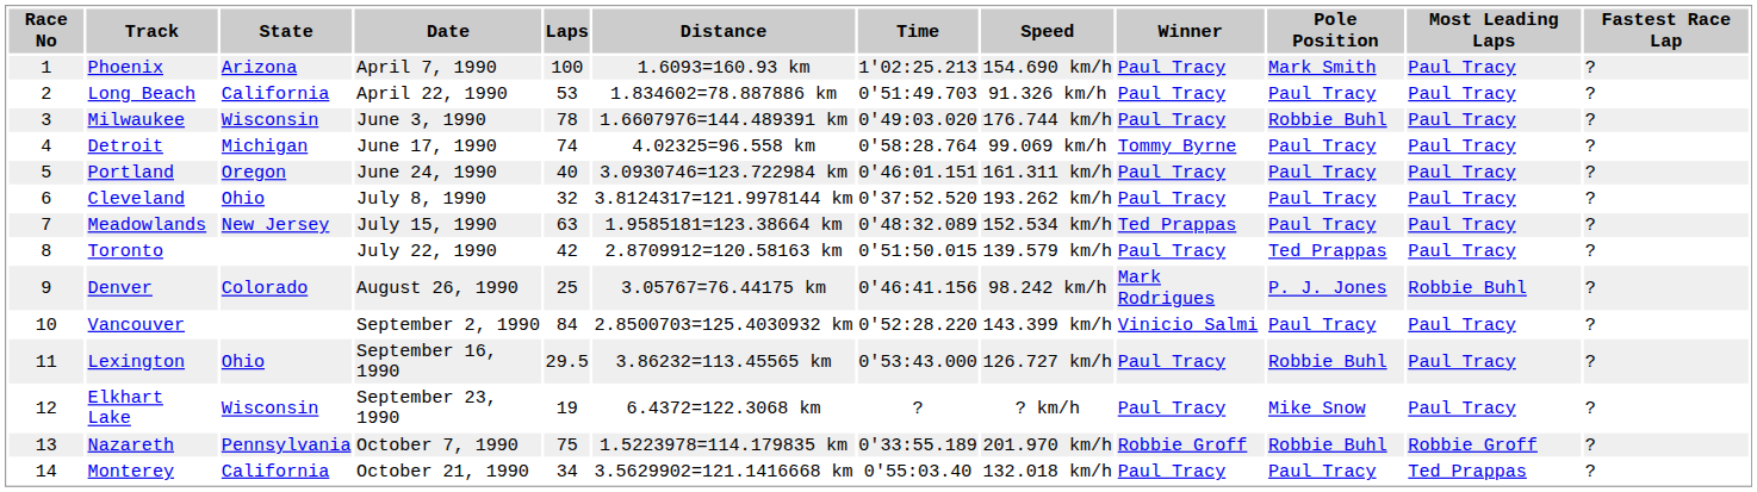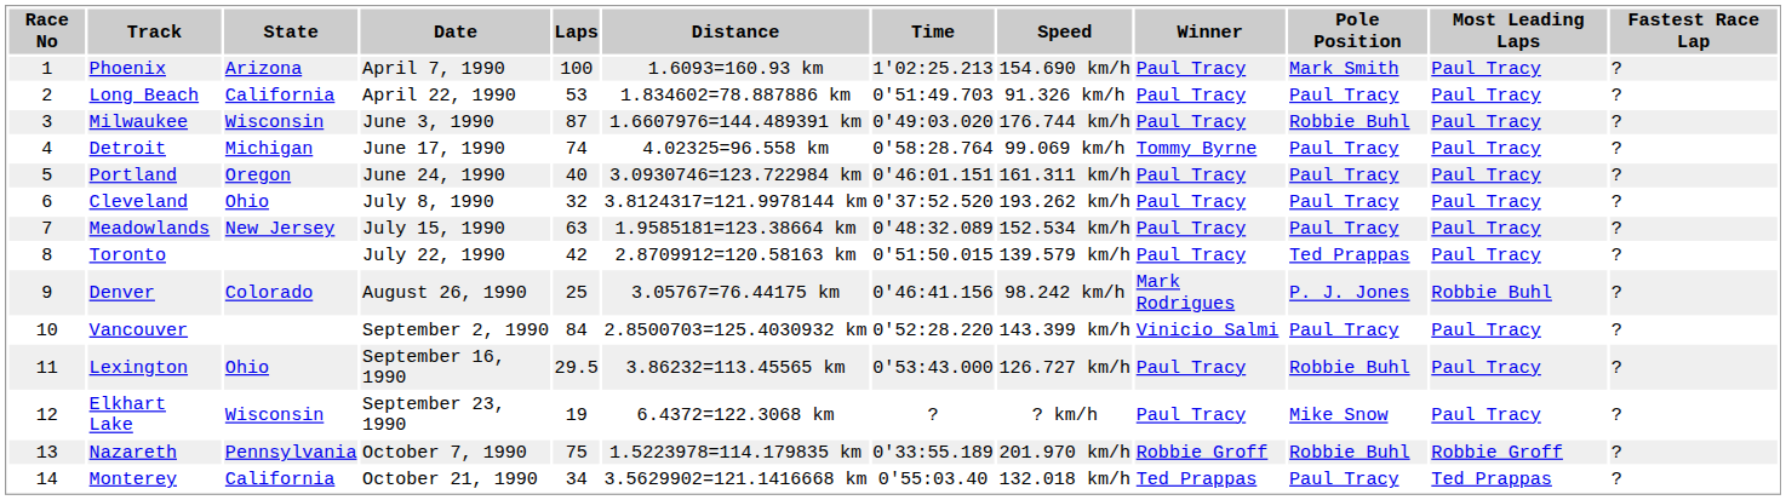 <table border="0" style="border: 1px solid #999; background-color:#FFFFFF; text-align:center">
 <tr align="center" style="background:#CCCCCC;">
 <th>Race No</th>
 <th>Track</th>
 <th>State</th>
 <th>Date</th>
 <th>Laps</th>
 <th>Distance</th>
 <th>Time</th>
 <th>Speed</th>
 <th>Winner</th>
 <th>Pole Position</th>
 <th>Most Leading Laps</th>
 <th>Fastest Race Lap</th>
 </tr>
 <tr style="background:#EFEFEF;">
 <td>1</td>
 <td align="left"><a href='#'>Phoenix</a></td>
 <td align="left"><a href='#'>Arizona</a></td>
 <td align="left">April 7, 1990</td>
 <td>100</td>
 <td>1.6093=160.93 km</td>
 <td>1'02:25.213</td>
 <td>154.690 km/h</td>
 <td align="left"><a href='#'>Paul Tracy</a></td>
 <td align="left"><a href='#'>Mark Smith</a></td>
 <td align="left"><a href='#'>Paul Tracy</a></td>
 <td align="left">?</td>
 </tr>
 <tr>
 <td>2</td>
 <td align="left"><a href='#'>Long Beach</a></td>
 <td align="left"><a href='#'>California</a></td>
 <td align="left">April 22, 1990</td>
 <td>53</td>
 <td>1.834602=78.887886 km</td>
 <td>0'51:49.703</td>
 <td>91.326 km/h</td>
 <td align="left"><a href='#'>Paul Tracy</a></td>
 <td align="left"><a href='#'>Paul Tracy</a></td>
 <td align="left"><a href='#'>Paul Tracy</a></td>
 <td align="left">?</td>
 </tr>
 <tr style="background:#EFEFEF;">
 <td>3</td>
 <td align="left"><a href='#'>Milwaukee</a></td>
 <td align="left"><a href='#'>Wisconsin</a></td>
 <td align="left">June 3, 1990</td>
-<td>78</td>
+<td>87</td>
 <td>1.6607976=144.489391 km</td>
 <td>0'49:03.020</td>
 <td>176.744 km/h</td>
 <td align="left"><a href='#'>Paul Tracy</a></td>
 <td align="left"><a href='#'>Robbie Buhl</a></td>
 <td align="left"><a href='#'>Paul Tracy</a></td>
 <td align="left">?</td>
 </tr>
 <tr>
 <td>4</td>
 <td align="left"><a href='#'>Detroit</a></td>
 <td align="left"><a href='#'>Michigan</a></td>
 <td align="left">June 17, 1990</td>
 <td>74</td>
 <td>4.02325=96.558 km</td>
 <td>0'58:28.764</td>
 <td>99.069 km/h</td>
 <td align="left"><a href='#'>Tommy Byrne</a></td>
 <td align="left"><a href='#'>Paul Tracy</a></td>
 <td align="left"><a href='#'>Paul Tracy</a></td>
 <td align="left">?</td>
 </tr>
 <tr style="background:#EFEFEF;">
 <td>5</td>
 <td align="left"><a href='#'>Portland</a></td>
 <td align="left"><a href='#'>Oregon</a></td>
 <td align="left">June 24, 1990</td>
 <td>40</td>
 <td>3.0930746=123.722984 km</td>
 <td>0'46:01.151</td>
 <td>161.311 km/h</td>
 <td align="left"><a href='#'>Paul Tracy</a></td>
 <td align="left"><a href='#'>Paul Tracy</a></td>
 <td align="left"><a href='#'>Paul Tracy</a></td>
 <td align="left">?</td>
 </tr>
 <tr>
 <td>6</td>
 <td align="left"><a href='#'>Cleveland</a></td>
 <td align="left"><a href='#'>Ohio</a></td>
 <td align="left">July 8, 1990</td>
 <td>32</td>
 <td>3.8124317=121.9978144 km</td>
 <td>0'37:52.520</td>
 <td>193.262 km/h</td>
 <td align="left"><a href='#'>Paul Tracy</a></td>
 <td align="left"><a href='#'>Paul Tracy</a></td>
 <td align="left"><a href='#'>Paul Tracy</a></td>
 <td align="left">?</td>
 </tr>
 <tr style="background:#EFEFEF;">
 <td>7</td>
 <td align="left"><a href='#'>Meadowlands</a></td>
 <td align="left"><a href='#'>New Jersey</a></td>
 <td align="left">July 15, 1990</td>
 <td>63</td>
 <td>1.9585181=123.38664 km</td>
 <td>0'48:32.089</td>
 <td>152.534 km/h</td>
-<td align="left"><a href='#'>Ted Prappas</a></td>
+<td align="left"><a href='#'>Paul Tracy</a></td>
 <td align="left"><a href='#'>Paul Tracy</a></td>
 <td align="left"><a href='#'>Paul Tracy</a></td>
 <td align="left">?</td>
 </tr>
 <tr>
 <td>8</td>
 <td align="left"><a href='#'>Toronto</a></td>
 <td align="left"></td>
 <td align="left">July 22, 1990</td>
 <td>42</td>
 <td>2.8709912=120.58163 km</td>
 <td>0'51:50.015</td>
 <td>139.579 km/h</td>
 <td align="left"><a href='#'>Paul Tracy</a></td>
 <td align="left"><a href='#'>Ted Prappas</a></td>
 <td align="left"><a href='#'>Paul Tracy</a></td>
 <td align="left">?</td>
 </tr>
 <tr style="background:#EFEFEF;">
 <td>9</td>
 <td align="left"><a href='#'>Denver</a></td>
 <td align="left"><a href='#'>Colorado</a></td>
 <td align="left">August 26, 1990</td>
 <td>25</td>
 <td>3.05767=76.44175 km</td>
 <td>0'46:41.156</td>
 <td>98.242 km/h</td>
 <td align="left"><a href='#'>Mark Rodrigues</a></td>
 <td align="left"><a href='#'>P. J. Jones</a></td>
 <td align="left"><a href='#'>Robbie Buhl</a></td>
 <td align="left">?</td>
 </tr>
 <tr>
 <td>10</td>
 <td align="left"><a href='#'>Vancouver</a></td>
 <td align="left"></td>
 <td align="left">September 2, 1990</td>
 <td>84</td>
 <td>2.8500703=125.4030932 km</td>
 <td>0'52:28.220</td>
 <td>143.399 km/h</td>
 <td align="left"><a href='#'>Vinicio Salmi</a></td>
 <td align="left"><a href='#'>Paul Tracy</a></td>
 <td align="left"><a href='#'>Paul Tracy</a></td>
 <td align="left">?</td>
 </tr>
 <tr style="background:#EFEFEF;">
 <td>11</td>
 <td align="left"><a href='#'>Lexington</a></td>
 <td align="left"><a href='#'>Ohio</a></td>
 <td align="left">September 16, 1990</td>
 <td>29.5</td>
 <td>3.86232=113.45565 km</td>
 <td>0'53:43.000</td>
 <td>126.727 km/h</td>
 <td align="left"><a href='#'>Paul Tracy</a></td>
 <td align="left"><a href='#'>Robbie Buhl</a></td>
 <td align="left"><a href='#'>Paul Tracy</a></td>
 <td align="left">?</td>
 </tr>
 <tr>
 <td>12</td>
 <td align="left"><a href='#'>Elkhart Lake</a></td>
 <td align="left"><a href='#'>Wisconsin</a></td>
 <td align="left">September 23, 1990</td>
 <td>19</td>
 <td>6.4372=122.3068 km</td>
 <td>?</td>
 <td>? km/h</td>
 <td align="left"><a href='#'>Paul Tracy</a></td>
 <td align="left"><a href='#'>Mike Snow</a></td>
 <td align="left"><a href='#'>Paul Tracy</a></td>
 <td align="left">?</td>
 </tr>
 <tr style="background:#EFEFEF;">
 <td>13</td>
 <td align="left"><a href='#'>Nazareth</a></td>
 <td align="left"><a href='#'>Pennsylvania</a></td>
 <td align="left">October 7, 1990</td>
 <td>75</td>
 <td>1.5223978=114.179835 km</td>
 <td>0'33:55.189</td>
 <td>201.970 km/h</td>
 <td align="left"><a href='#'>Robbie Groff</a></td>
 <td align="left"><a href='#'>Robbie Buhl</a></td>
 <td align="left"><a href='#'>Robbie Groff</a></td>
 <td align="left">?</td>
 </tr>
 <tr>
 <td>14</td>
 <td align="left"><a href='#'>Monterey</a></td>
 <td align="left"><a href='#'>California</a></td>
 <td align="left">October 21, 1990</td>
 <td>34</td>
 <td>3.5629902=121.1416668 km</td>
 <td>0'55:03.40</td>
 <td>132.018 km/h</td>
-<td align="left"><a href='#'>Paul Tracy</a></td>
+<td align="left"><a href='#'>Ted Prappas</a></td>
 <td align="left"><a href='#'>Paul Tracy</a></td>
 <td align="left"><a href='#'>Ted Prappas</a></td>
 <td align="left">?</td>
 </tr>
 </table>
